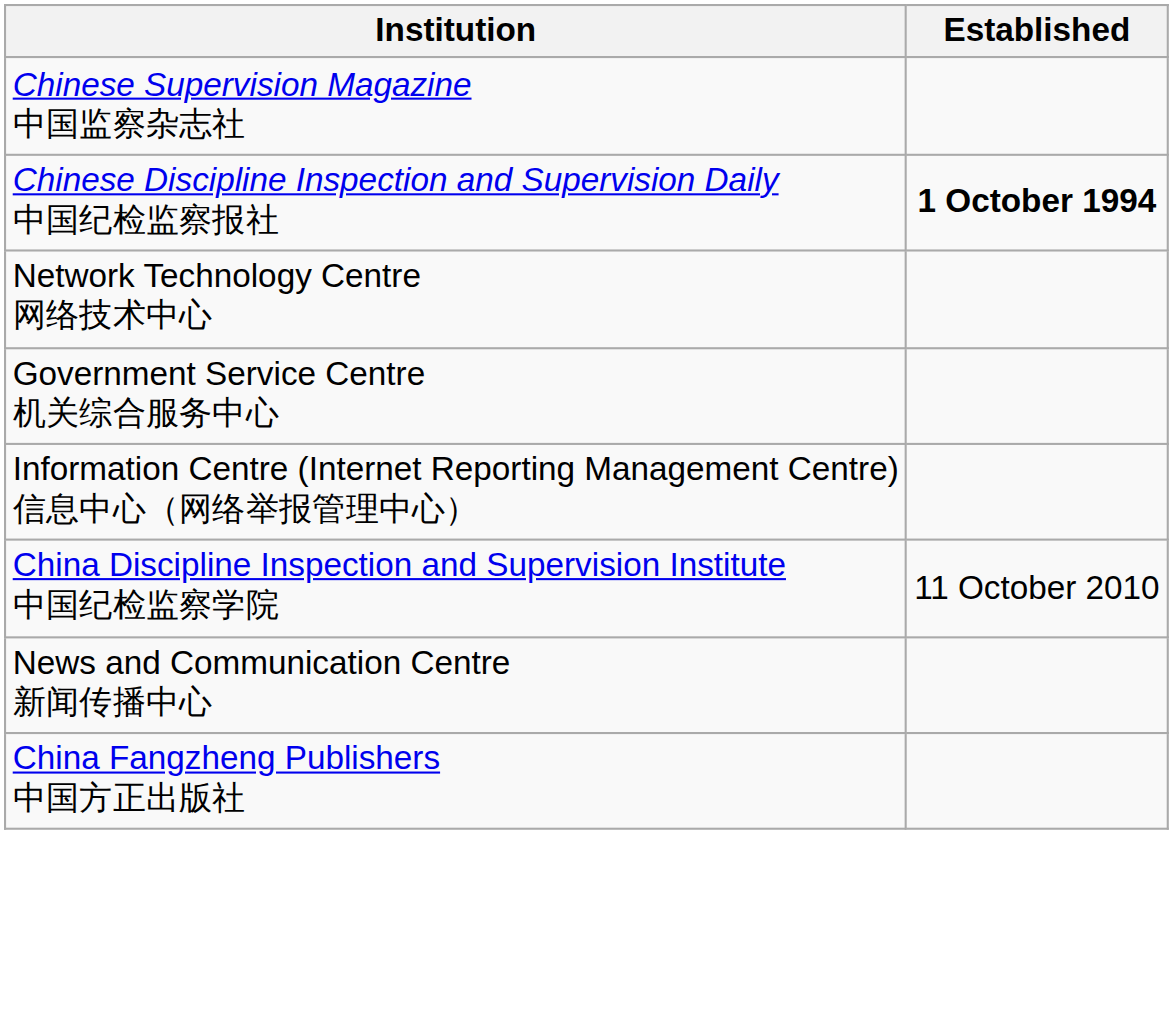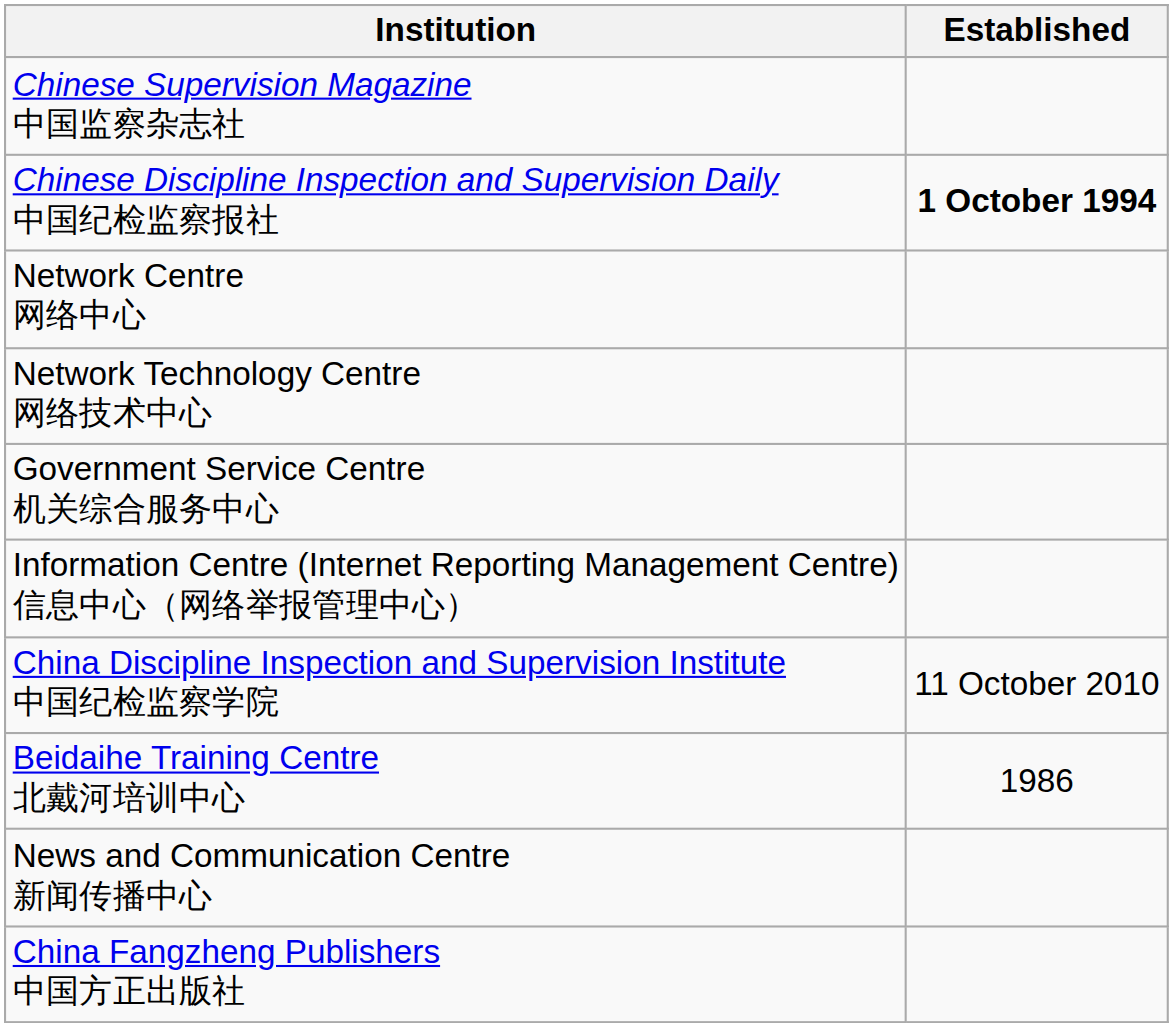 <table class="wikitable sortable">
 <tr>
 <th scope="col">Institution</th>
 <th scope="col">Established</th>
 </tr>
 <tr>
 <td><em><a href='#'>Chinese Supervision Magazine</a></em><br>中国监察杂志社</td>
 <td align="center"></td>
 </tr>
 <tr>
 <td><em><a href='#'>Chinese Discipline Inspection and Supervision Daily</a></em><br>中国纪检监察报社</td>
 <td align="center"><strong>1 October 1994</strong></td>
+</tr>
+<tr>
+<td>Network Centre<br>网络中心</td>
+<td align="center"></td>
 </tr>
 <tr>
 <td>Network Technology Centre<br>网络技术中心</td>
 <td></td>
 </tr>
 <tr>
 <td>Government Service Centre<br>机关综合服务中心</td>
 <td align="center"></td>
 </tr>
 <tr>
 <td>Information Centre (Internet Reporting Management Centre)<br>信息中心（网络举报管理中心）</td>
 <td align="center"></td>
 </tr>
 <tr>
 <td><a href='#'>China Discipline Inspection and Supervision Institute</a><br>中国纪检监察学院</td>
 <td align="center">11 October 2010</td>
 </tr>
 <tr>
+<td><a href='#'>Beidaihe Training Centre</a><br>北戴河培训中心</td>
+<td align="center">1986</td>
+</tr>
+<tr>
 <td>News and Communication Centre<br>新闻传播中心</td>
 <td align="center"></td>
 </tr>
 <tr>
 <td><a href='#'>China Fangzheng Publishers</a><br>中国方正出版社</td>
 <td align="center"></td>
 </tr>
 </table>
